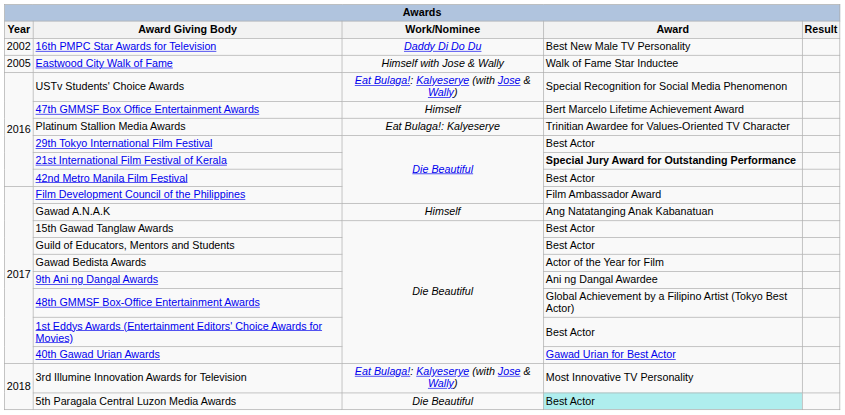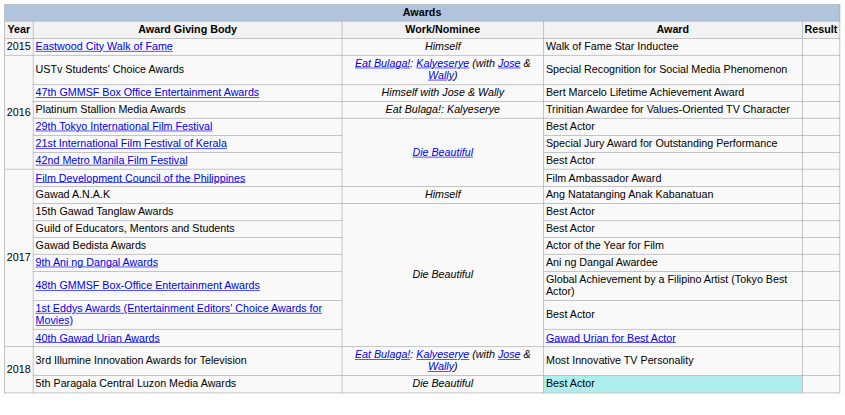 <table class="wikitable">
 <tr>
 <th colspan="5" style="background: LightSteelBlue;">Awards</th>
 </tr>
 <tr>
 <th>Year</th>
 <th>Award Giving Body</th>
 <th>Work/Nominee</th>
 <th>Award</th>
 <th>Result</th>
 </tr>
 <tr>
-<td>2002</td>
-<td><a href='#'>16th PMPC Star Awards for Television</a></td>
-<td align="center"><em><a href='#'>Daddy Di Do Du</a></em></td>
-<td>Best New Male TV Personality</td>
-<td></td>
-</tr>
-<tr>
-<td>2005</td>
+<td>2015</td>
 <td><a href='#'>Eastwood City Walk of Fame</a></td>
-<td align="center"><em>Himself with Jose & Wally</em></td>
+<td align="center"><em>Himself</em></td>
 <td>Walk of Fame Star Inductee</td>
 <td></td>
 </tr>
 <tr>
 <td rowspan="6">2016</td>
 <td>USTv Students' Choice Awards</td>
 <td align="center"><em><a href='#'>Eat Bulaga!</a>: <a href='#'>Kalyeserye</a> (with <a href='#'>Jose</a> & <a href='#'>Wally</a>)</em></td>
 <td>Special Recognition for Social Media Phenomenon</td>
 <td></td>
 </tr>
 <tr>
 <td><a href='#'>47th GMMSF Box Office Entertainment Awards</a></td>
-<td align="center"><em>Himself</em></td>
+<td align="center"><em>Himself with Jose & Wally</em></td>
 <td>Bert Marcelo Lifetime Achievement Award</td>
 <td></td>
 </tr>
 <tr>
 <td>Platinum Stallion Media Awards</td>
 <td align="center"><em>Eat Bulaga!: Kalyeserye</em></td>
 <td>Trinitian Awardee for Values-Oriented TV Character</td>
 <td></td>
 </tr>
 <tr>
 <td><a href='#'>29th Tokyo International Film Festival</a></td>
 <td rowspan="4" align="center"><em><a href='#'>Die Beautiful</a></em></td>
 <td>Best Actor</td>
 <td></td>
 </tr>
 <tr>
 <td><a href='#'>21st International Film Festival of Kerala</a></td>
-<td><strong>Special Jury Award for Outstanding Performance</strong></td>
+<td>Special Jury Award for Outstanding Performance</td>
 <td></td>
 </tr>
 <tr>
 <td><a href='#'>42nd Metro Manila Film Festival</a></td>
 <td>Best Actor</td>
 <td></td>
 </tr>
 <tr>
 <td rowspan="9">2017</td>
 <td><a href='#'>Film Development Council of the Philippines</a></td>
 <td>Film Ambassador Award</td>
 <td></td>
 </tr>
 <tr>
 <td>Gawad A.N.A.K</td>
 <td align="center"><em>Himself</em></td>
 <td>Ang Natatanging Anak Kabanatuan</td>
 <td></td>
 </tr>
 <tr>
 <td>15th Gawad Tanglaw Awards</td>
 <td rowspan="7" align="center"><em>Die Beautiful</em></td>
 <td>Best Actor</td>
 <td></td>
 </tr>
 <tr>
 <td>Guild of Educators, Mentors and Students</td>
 <td>Best Actor</td>
 <td></td>
 </tr>
 <tr>
 <td>Gawad Bedista Awards</td>
 <td>Actor of the Year for Film</td>
 <td></td>
 </tr>
 <tr>
 <td><a href='#'>9th Ani ng Dangal Awards</a></td>
 <td>Ani ng Dangal Awardee</td>
 <td></td>
 </tr>
 <tr>
 <td><a href='#'>48th GMMSF Box-Office Entertainment Awards</a></td>
 <td>Global Achievement by a Filipino Artist (Tokyo Best Actor)</td>
 <td></td>
 </tr>
 <tr>
 <td><a href='#'>1st Eddys Awards (Entertainment Editors' Choice Awards for Movies)</a></td>
 <td>Best Actor</td>
 <td></td>
 </tr>
 <tr>
 <td><a href='#'>40th Gawad Urian Awards</a></td>
 <td><a href='#'>Gawad Urian for Best Actor</a></td>
 <td></td>
 </tr>
 <tr>
 <td rowspan="2">2018</td>
 <td>3rd Illumine Innovation Awards for Television</td>
 <td align="center"><em><a href='#'>Eat Bulaga!</a>: <a href='#'>Kalyeserye</a> (with <a href='#'>Jose</a> & <a href='#'>Wally</a>)</em></td>
 <td>Most Innovative TV Personality</td>
 <td></td>
 </tr>
 <tr>
 <td>5th Paragala Central Luzon Media Awards</td>
 <td align="center"><em>Die Beautiful</em></td>
 <td style="background: paleturquoise;">Best Actor</td>
 <td></td>
 </tr>
 </table>
